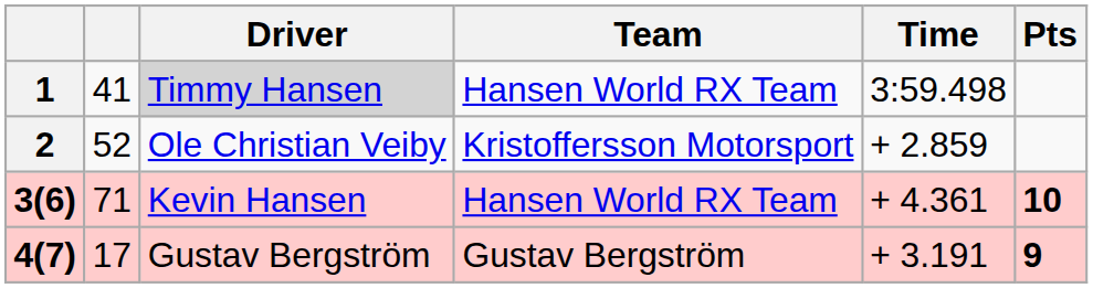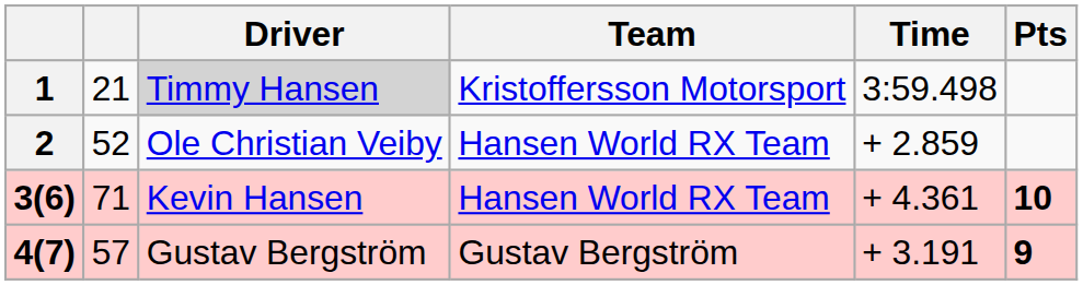 <table class="wikitable" style="font-size:95%">
 <tr>
 <th></th>
 <th></th>
 <th>Driver</th>
 <th>Team</th>
 <th>Time</th>
 <th>Pts</th>
 </tr>
 <tr>
 <th>1</th>
-<td>41</td>
+<td>21</td>
 <td style="background: lightgrey;"> <a href='#'>Timmy Hansen</a></td>
-<td><a href='#'>Hansen World RX Team</a></td>
+<td><a href='#'>Kristoffersson Motorsport</a></td>
 <td>3:59.498</td>
 <td></td>
 </tr>
 <tr>
 <th>2</th>
 <td>52</td>
 <td> <a href='#'>Ole Christian Veiby</a></td>
-<td><a href='#'>Kristoffersson Motorsport</a></td>
+<td><a href='#'>Hansen World RX Team</a></td>
 <td>+ 2.859</td>
 <td></td>
 </tr>
 <tr>
 <th style="background:#ffcccc;">3(6)</th>
 <td style="background:#ffcccc;">71</td>
 <td style="background:#ffcccc;"> <a href='#'>Kevin Hansen</a></td>
 <td style="background:#ffcccc;"><a href='#'>Hansen World RX Team</a></td>
 <td style="background:#ffcccc;">+ 4.361</td>
 <td style="background:#ffcccc;"><strong>10</strong></td>
 </tr>
 <tr>
 <th style="background:#ffcccc;">4(7)</th>
-<td style="background:#ffcccc;">17</td>
+<td style="background:#ffcccc;">57</td>
 <td style="background:#ffcccc;"> Gustav Bergström</td>
 <td style="background:#ffcccc;">Gustav Bergström</td>
 <td style="background:#ffcccc;">+ 3.191</td>
 <td style="background:#ffcccc;"><strong>9</strong></td>
 </tr>
 </table>
